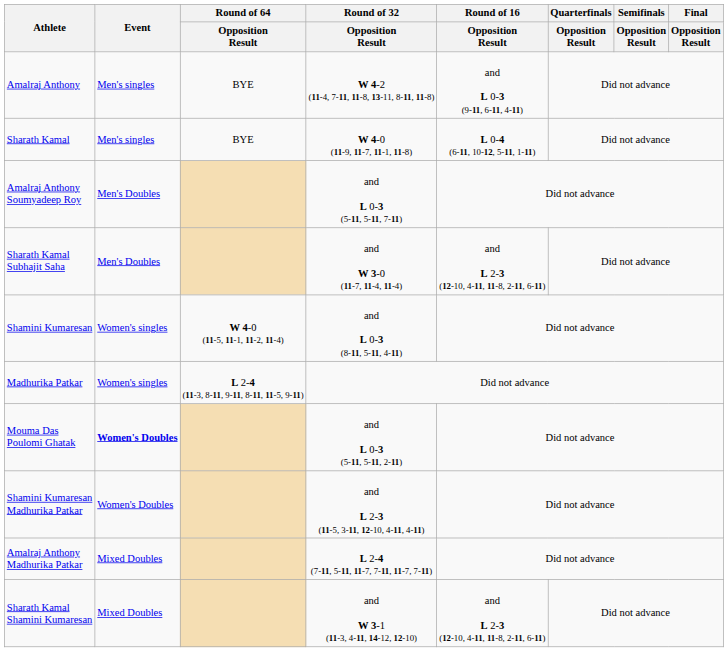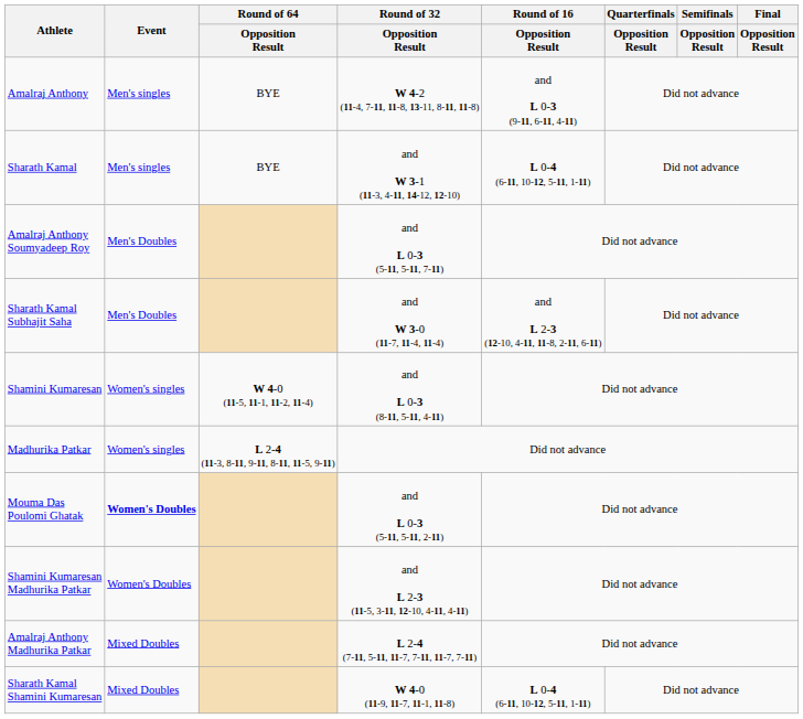 <table class="wikitable" border="1" style="font-size:90%">
 <tr>
 <th rowspan=2>Athlete</th>
 <th rowspan=2>Event</th>
 <th>Round of 64</th>
 <th>Round of 32</th>
 <th>Round of 16</th>
 <th>Quarterfinals</th>
 <th>Semifinals</th>
 <th>Final</th>
 </tr>
 <tr>
 <th>Opposition<br>Result</th>
 <th>Opposition<br>Result</th>
 <th>Opposition<br>Result</th>
 <th>Opposition<br>Result</th>
 <th>Opposition<br>Result</th>
 <th>Opposition<br>Result</th>
 </tr>
 <tr>
 <td><a href='#'>Amalraj Anthony</a></td>
 <td><a href='#'>Men's singles</a></td>
 <td align=center>BYE</td>
 <td align=center><br><strong>W</strong> <strong>4</strong>-2<br><small>(<strong>11</strong>-4, 7-<strong>11</strong>, <strong>11</strong>-8, <strong>13</strong>-11, 8-<strong>11</strong>, <strong>11</strong>-8)</small></td>
 <td align=center><br>and<br><br><strong>L</strong> 0-<strong>3</strong><br><small>(9-<strong>11</strong>, 6-<strong>11</strong>, 4-<strong>11</strong>)</small></td>
 <td align=center colspan="7">Did not advance</td>
 </tr>
 <tr>
 <td><a href='#'>Sharath Kamal</a></td>
 <td><a href='#'>Men's singles</a></td>
 <td align=center>BYE</td>
-<td align=center><br><strong>W</strong> <strong>4</strong>-0<br><small>(<strong>11</strong>-9, <strong>11</strong>-7, <strong>11</strong>-1, <strong>11</strong>-8)</small></td>
+<td align=center><br>and<br><br><strong>W</strong> <strong>3</strong>-1<br><small>(<strong>11</strong>-3, 4-<strong>11</strong>, <strong>14</strong>-12, <strong>12</strong>-10)</small></td>
 <td align=center><br><strong>L</strong> 0-<strong>4</strong><br><small>(6-<strong>11</strong>, 10-<strong>12</strong>, 5-<strong>11</strong>, 1-<strong>11</strong>)</small></td>
 <td align=center colspan="7">Did not advance</td>
 </tr>
 <tr>
 <td><a href='#'>Amalraj Anthony</a><br><a href='#'>Soumyadeep Roy</a></td>
 <td><a href='#'>Men's Doubles</a></td>
 <td align=center bgcolor=wheat></td>
 <td align=center><br>and<br><br><strong>L</strong> 0-<strong>3</strong><br><small>(5-<strong>11</strong>, 5-<strong>11</strong>, 7-<strong>11</strong>)</small></td>
 <td align=center colspan="7">Did not advance</td>
 </tr>
 <tr>
 <td><a href='#'>Sharath Kamal</a><br><a href='#'>Subhajit Saha</a></td>
 <td><a href='#'>Men's Doubles</a></td>
 <td align=center bgcolor=wheat></td>
 <td align=center><br>and<br><br><strong>W</strong> <strong>3</strong>-0<br><small>(<strong>11</strong>-7, <strong>11</strong>-4, <strong>11</strong>-4)</small></td>
 <td align=center><br>and<br><br><strong>L</strong> 2-<strong>3</strong><br><small>(<strong>12</strong>-10, 4-<strong>11</strong>, <strong>11</strong>-8, 2-<strong>11</strong>, 6-<strong>11</strong>)</small></td>
 <td align=center colspan="7">Did not advance</td>
 </tr>
 <tr>
 <td><a href='#'>Shamini Kumaresan</a></td>
 <td><a href='#'>Women's singles</a></td>
 <td align=center><br><strong>W</strong> <strong>4</strong>-0<br><small>(<strong>11</strong>-5, <strong>11</strong>-1, <strong>11</strong>-2, <strong>11</strong>-4)</small></td>
 <td align=center><br>and<br><br><strong>L</strong> 0-<strong>3</strong><br><small>(8-<strong>11</strong>, 5-<strong>11</strong>, 4-<strong>11</strong>)</small></td>
 <td align=center colspan="7">Did not advance</td>
 </tr>
 <tr>
 <td><a href='#'>Madhurika Patkar</a></td>
 <td><a href='#'>Women's singles</a></td>
 <td align=center><br><strong>L</strong> 2-<strong>4</strong><br><small>(<strong>11</strong>-3, 8-<strong>11</strong>, 9-<strong>11</strong>, 8-<strong>11</strong>, <strong>11</strong>-5, 9-<strong>11</strong>)</small></td>
 <td align=center colspan="7">Did not advance</td>
 </tr>
 <tr>
 <td><a href='#'>Mouma Das</a><br><a href='#'>Poulomi Ghatak</a></td>
 <td><strong><a href='#'>Women's Doubles</a></strong></td>
 <td align=center bgcolor=wheat></td>
 <td align=center><br>and<br><br><strong>L</strong> 0-<strong>3</strong><br><small>(5-<strong>11</strong>, 5-<strong>11</strong>, 2-<strong>11</strong>)</small></td>
 <td align=center colspan="7">Did not advance</td>
 </tr>
 <tr>
 <td><a href='#'>Shamini Kumaresan</a><br><a href='#'>Madhurika Patkar</a></td>
 <td><a href='#'>Women's Doubles</a></td>
 <td align=center bgcolor=wheat></td>
 <td align=center><br>and<br><br><strong>L</strong> 2-<strong>3</strong><br><small>(<strong>11</strong>-5, 3-<strong>11</strong>, <strong>12</strong>-10, 4-<strong>11</strong>, 4-<strong>11</strong>)</small></td>
 <td align=center colspan="7">Did not advance</td>
 </tr>
 <tr>
 <td><a href='#'>Amalraj Anthony</a><br><a href='#'>Madhurika Patkar</a></td>
 <td><a href='#'>Mixed Doubles</a></td>
 <td align=center bgcolor=wheat></td>
 <td align=center><br><strong>L</strong> 2-<strong>4</strong><br><small>(7-<strong>11</strong>, 5-<strong>11</strong>, <strong>11</strong>-7, 7-<strong>11</strong>, <strong>11</strong>-7, 7-<strong>11</strong>)</small></td>
 <td align=center colspan="7">Did not advance</td>
 </tr>
 <tr>
 <td><a href='#'>Sharath Kamal</a><br><a href='#'>Shamini Kumaresan</a></td>
 <td><a href='#'>Mixed Doubles</a></td>
 <td align=center bgcolor=wheat></td>
-<td align=center><br>and<br><br><strong>W</strong> <strong>3</strong>-1<br><small>(<strong>11</strong>-3, 4-<strong>11</strong>, <strong>14</strong>-12, <strong>12</strong>-10)</small></td>
-<td align=center><br>and<br><br><strong>L</strong> 2-<strong>3</strong><br><small>(<strong>12</strong>-10, 4-<strong>11</strong>, <strong>11</strong>-8, 2-<strong>11</strong>, 6-<strong>11</strong>)</small></td>
+<td align=center><br><strong>W</strong> <strong>4</strong>-0<br><small>(<strong>11</strong>-9, <strong>11</strong>-7, <strong>11</strong>-1, <strong>11</strong>-8)</small></td>
+<td align=center><br><strong>L</strong> 0-<strong>4</strong><br><small>(6-<strong>11</strong>, 10-<strong>12</strong>, 5-<strong>11</strong>, 1-<strong>11</strong>)</small></td>
 <td align=center colspan="7">Did not advance</td>
 </tr>
 </table>
